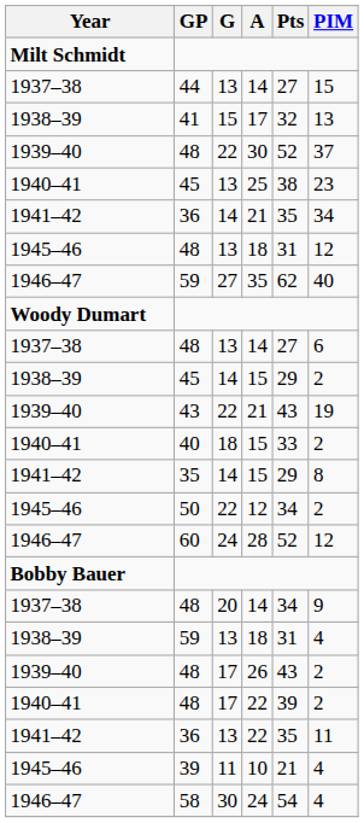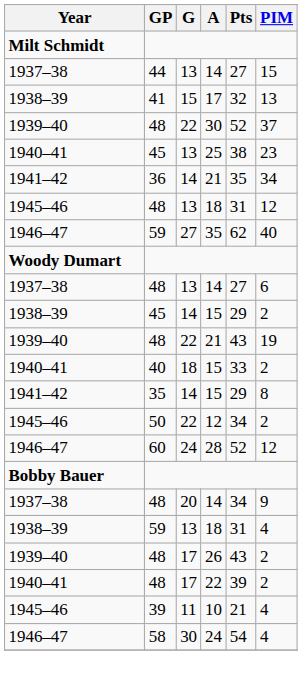 <table class="wikitable">
 <tr>
 <th bgcolor="#DDDDFF" width="125">Year</th>
 <th bgcolor="#DDDDFF" width="5">GP</th>
 <th bgcolor="#DDDDFF" width="5">G</th>
 <th bgcolor="#DDDDFF" width="5">A</th>
 <th bgcolor="#DDDDFF" width="5">Pts</th>
 <th bgcolor="#DDDDFF" width="5"><a href='#'>PIM</a></th>
 </tr>
 <tr>
 <td><strong>Milt Schmidt</strong></td>
 </tr>
 <tr>
 <td>1937–38</td>
 <td>44</td>
 <td>13</td>
 <td>14</td>
 <td>27</td>
 <td>15</td>
 </tr>
 <tr>
 <td>1938–39</td>
 <td>41</td>
 <td>15</td>
 <td>17</td>
 <td>32</td>
 <td>13</td>
 </tr>
 <tr>
 <td>1939–40</td>
 <td>48</td>
 <td>22</td>
 <td>30</td>
 <td>52</td>
 <td>37</td>
 </tr>
 <tr>
 <td>1940–41</td>
 <td>45</td>
 <td>13</td>
 <td>25</td>
 <td>38</td>
 <td>23</td>
 </tr>
 <tr>
 <td>1941–42</td>
 <td>36</td>
 <td>14</td>
 <td>21</td>
 <td>35</td>
 <td>34</td>
 </tr>
 <tr>
 <td>1945–46</td>
 <td>48</td>
 <td>13</td>
 <td>18</td>
 <td>31</td>
 <td>12</td>
 </tr>
 <tr>
 <td>1946–47</td>
 <td>59</td>
 <td>27</td>
 <td>35</td>
 <td>62</td>
 <td>40</td>
 </tr>
 <tr>
 <td><strong>Woody Dumart</strong></td>
 </tr>
 <tr>
 <td>1937–38</td>
 <td>48</td>
 <td>13</td>
 <td>14</td>
 <td>27</td>
 <td>6</td>
 </tr>
 <tr>
 <td>1938–39</td>
 <td>45</td>
 <td>14</td>
 <td>15</td>
 <td>29</td>
 <td>2</td>
 </tr>
 <tr>
 <td>1939–40</td>
-<td>43</td>
+<td>48</td>
 <td>22</td>
 <td>21</td>
 <td>43</td>
 <td>19</td>
 </tr>
 <tr>
 <td>1940–41</td>
 <td>40</td>
 <td>18</td>
 <td>15</td>
 <td>33</td>
 <td>2</td>
 </tr>
 <tr>
 <td>1941–42</td>
 <td>35</td>
 <td>14</td>
 <td>15</td>
 <td>29</td>
 <td>8</td>
 </tr>
 <tr>
 <td>1945–46</td>
 <td>50</td>
 <td>22</td>
 <td>12</td>
 <td>34</td>
 <td>2</td>
 </tr>
 <tr>
 <td>1946–47</td>
 <td>60</td>
 <td>24</td>
 <td>28</td>
 <td>52</td>
 <td>12</td>
 </tr>
 <tr>
 <td><strong>Bobby Bauer</strong></td>
 </tr>
 <tr>
 <td>1937–38</td>
 <td>48</td>
 <td>20</td>
 <td>14</td>
 <td>34</td>
 <td>9</td>
 </tr>
 <tr>
 <td>1938–39</td>
 <td>59</td>
 <td>13</td>
 <td>18</td>
 <td>31</td>
 <td>4</td>
 </tr>
 <tr>
 <td>1939–40</td>
 <td>48</td>
 <td>17</td>
 <td>26</td>
 <td>43</td>
 <td>2</td>
 </tr>
 <tr>
 <td>1940–41</td>
 <td>48</td>
 <td>17</td>
 <td>22</td>
 <td>39</td>
 <td>2</td>
 </tr>
 <tr>
-<td>1941–42</td>
-<td>36</td>
-<td>13</td>
-<td>22</td>
-<td>35</td>
-<td>11</td>
-</tr>
-<tr>
 <td>1945–46</td>
 <td>39</td>
 <td>11</td>
 <td>10</td>
 <td>21</td>
 <td>4</td>
 </tr>
 <tr>
 <td>1946–47</td>
 <td>58</td>
 <td>30</td>
 <td>24</td>
 <td>54</td>
 <td>4</td>
 </tr>
 <tr>
 </tr>
 </table>
